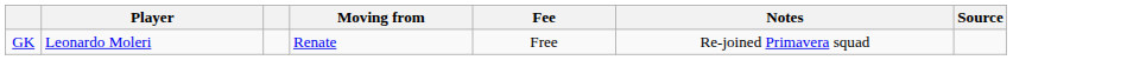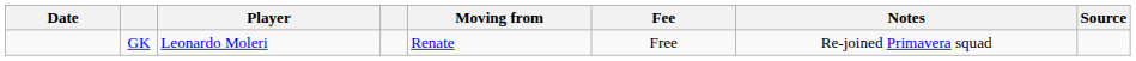 <table class="wikitable sortable">
 <tr>
+<th style="width:110px">Date</th>
 <th style="width:30px"></th>
 <th style="width:220px">Player</th>
 <th style="width:20px"></th>
 <th style="width:180px">Moving from</th>
 <th style="width:140px">Fee</th>
 <th style="width:340px" class="unsortable">Notes</th>
 <th style="width:35px">Source</th>
 </tr>
 <tr>
+<td></td>
 <td style="text-align:center"><a href='#'>GK</a></td>
 <td> <a href='#'>Leonardo Moleri</a></td>
 <td style="text-align:center"></td>
 <td> <a href='#'>Renate</a></td>
 <td style="text-align:center">Free</td>
 <td style="text-align:center">Re-joined <a href='#'>Primavera</a> squad</td>
 <td></td>
 </tr>
 </table>
